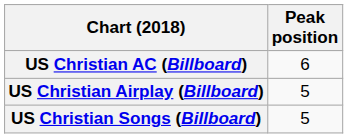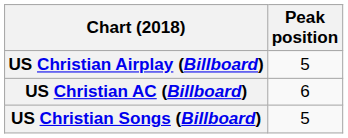 <table class="wikitable plainrowheaders" style="text-align:center">
 <tr>
 <th scope="col">Chart (2018)</th>
 <th scope="col">Peak<br>position</th>
 </tr>
 <tr>
+<th scope="row">US <a href='#'>Christian Airplay</a> (<em><a href='#'>Billboard</a></em>)</th>
+<td>5</td>
+</tr>
+<tr>
 <th scope="row">US <a href='#'>Christian AC</a> (<em><a href='#'>Billboard</a></em>)</th>
 <td>6</td>
-</tr>
-<tr>
-<th scope="row">US <a href='#'>Christian Airplay</a> (<em><a href='#'>Billboard</a></em>)</th>
-<td>5</td>
 </tr>
 <tr>
 <th scope="row">US <a href='#'>Christian Songs</a> (<em><a href='#'>Billboard</a></em>)</th>
 <td>5</td>
 </tr>
 </table>
